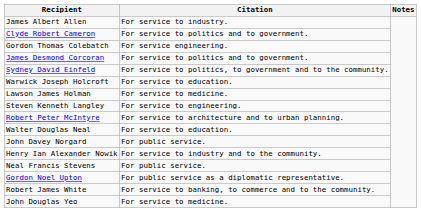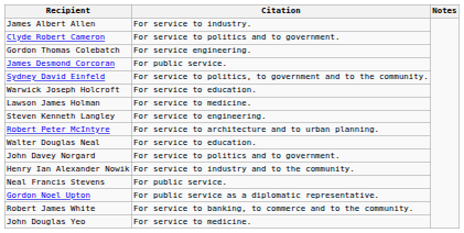 <table class="wikitable" style="font-size:95%;">
 <tr>
 <th>Recipient</th>
 <th>Citation</th>
 <th>Notes</th>
 </tr>
 <tr>
 <td> James Albert Allen</td>
 <td>For service to industry.</td>
 <td rowspan=16></td>
 </tr>
 <tr>
 <td> <a href='#'>Clyde Robert Cameron</a></td>
 <td>For service to politics and to government.</td>
 </tr>
 <tr>
 <td>Gordon Thomas Colebatch </td>
 <td>For service engineering.</td>
 </tr>
 <tr>
 <td> <a href='#'>James Desmond Corcoran</a></td>
-<td>For service to politics and to government.</td>
+<td>For public service.</td>
 </tr>
 <tr>
 <td> <a href='#'>Sydney David Einfeld</a></td>
 <td>For service to politics, to government and to the community.</td>
 </tr>
 <tr>
 <td>Warwick Joseph Holcroft</td>
 <td>For service to education.</td>
 </tr>
 <tr>
 <td> Lawson James Holman</td>
 <td>For service to medicine.</td>
 </tr>
 <tr>
 <td>Steven Kenneth Langley</td>
 <td>For service to engineering.</td>
 </tr>
 <tr>
 <td><a href='#'>Robert Peter McIntyre</a></td>
 <td>For service to architecture and to urban planning.</td>
 </tr>
 <tr>
 <td> Walter Douglas Neal</td>
 <td>For service to education.</td>
 </tr>
 <tr>
 <td>John Davey Norgard</td>
-<td>For public service.</td>
+<td>For service to politics and to government.</td>
 </tr>
 <tr>
 <td> Henry Ian Alexander Nowik </td>
 <td>For service to industry and to the community.</td>
 </tr>
 <tr>
 <td>Neal Francis Stevens </td>
 <td>For public service.</td>
 </tr>
 <tr>
 <td> <a href='#'>Gordon Noel Upton</a></td>
 <td>For public service as a diplomatic representative.</td>
 </tr>
 <tr>
 <td>Robert James White</td>
 <td>For service to banking, to commerce and to the community.</td>
 </tr>
 <tr>
 <td> John Douglas Yeo</td>
 <td>For service to medicine.</td>
 </tr>
 </table>
